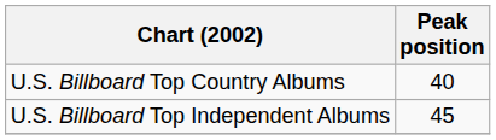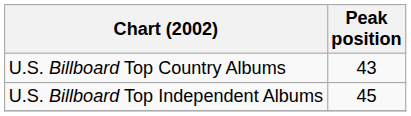 <table class="wikitable">
 <tr>
 <th>Chart (2002)</th>
 <th>Peak<br>position</th>
 </tr>
 <tr>
 <td>U.S. <em>Billboard</em> Top Country Albums</td>
-<td align="center">40</td>
+<td align="center">43</td>
 </tr>
 <tr>
 <td>U.S. <em>Billboard</em> Top Independent Albums</td>
 <td align="center">45</td>
 </tr>
 <tr>
 </tr>
 </table>
